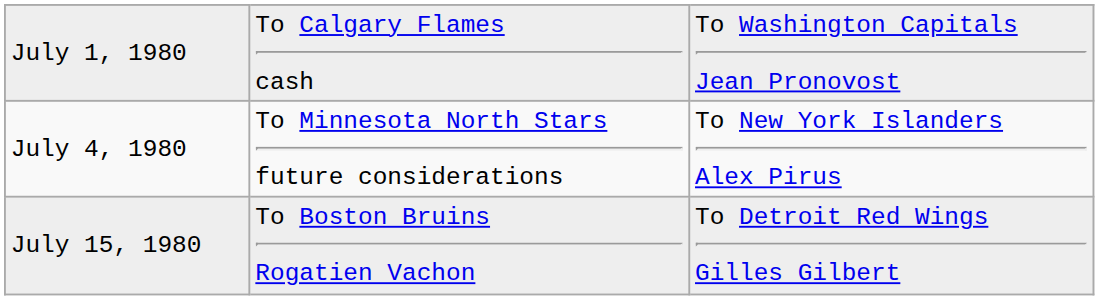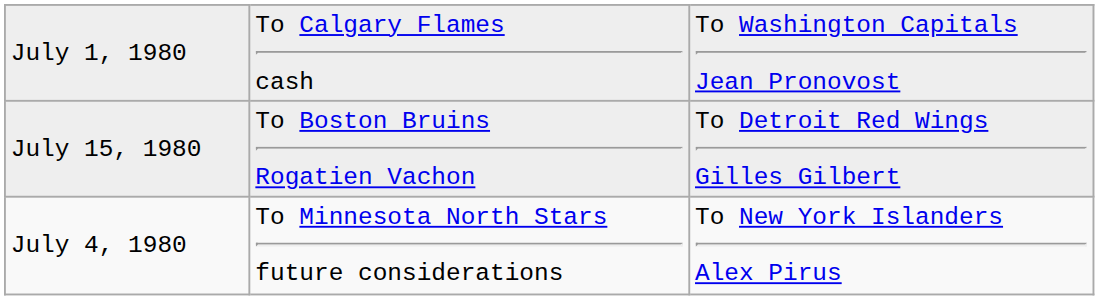 <table class="wikitable" style="border:1px solid #999; width:580px;">
 <tr style="background:#eee;">
 <td>July 1, 1980</td>
 <td valign="top">To <a href='#'>Calgary Flames</a><hr>cash</td>
 <td valign="top">To <a href='#'>Washington Capitals</a><hr><a href='#'>Jean Pronovost</a></td>
 </tr>
+<tr style="background:#eee;">
+<td>July 15, 1980</td>
+<td valign="top">To <a href='#'>Boston Bruins</a><hr><a href='#'>Rogatien Vachon</a></td>
+<td valign="top">To <a href='#'>Detroit Red Wings</a><hr><a href='#'>Gilles Gilbert</a></td>
+</tr>
 <tr>
 <td>July 4, 1980</td>
 <td valign="top">To <a href='#'>Minnesota North Stars</a><hr>future considerations</td>
 <td valign="top">To <a href='#'>New York Islanders</a><hr><a href='#'>Alex Pirus</a></td>
 </tr>
-<tr style="background:#eee;">
-<td>July 15, 1980</td>
-<td valign="top">To <a href='#'>Boston Bruins</a><hr><a href='#'>Rogatien Vachon</a></td>
-<td valign="top">To <a href='#'>Detroit Red Wings</a><hr><a href='#'>Gilles Gilbert</a></td>
-</tr>
 </table>
